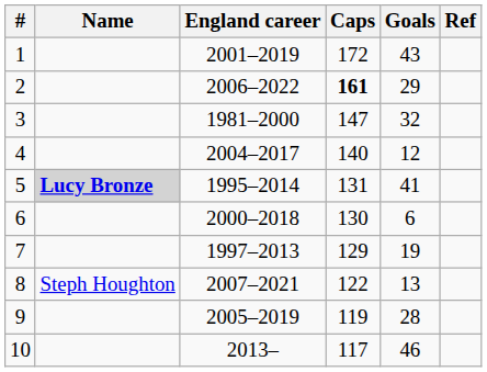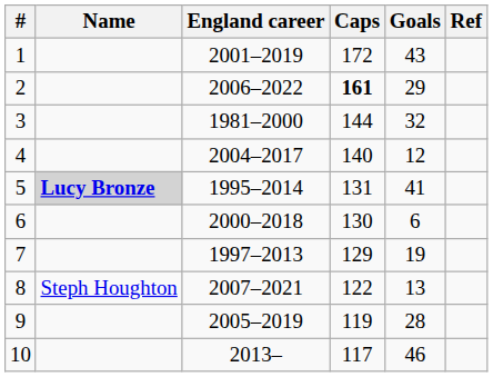 <table class="wikitable sortable" style="text-align:center">
 <tr>
 <th>#</th>
 <th>Name</th>
 <th>England career</th>
 <th>Caps</th>
 <th>Goals</th>
 <th scope=col class=unsortable>Ref</th>
 </tr>
 <tr>
 <td>1</td>
 <td align="left"></td>
 <td>2001–2019</td>
 <td>172</td>
 <td>43</td>
 <td></td>
 </tr>
 <tr>
 <td>2</td>
 <td align="left"></td>
 <td>2006–2022</td>
 <td><strong>161</strong></td>
 <td>29</td>
 <td></td>
 </tr>
 <tr>
 <td>3</td>
 <td align="left"></td>
 <td>1981–2000</td>
-<td>147</td>
+<td>144</td>
 <td>32</td>
 <td></td>
 </tr>
 <tr>
 <td>4</td>
 <td align="left"></td>
 <td>2004–2017</td>
 <td>140</td>
 <td>12</td>
 <td></td>
 </tr>
 <tr>
 <td>5</td>
 <td align="left" style="background: lightgrey;"><strong><a href='#'>Lucy Bronze</a></strong></td>
 <td>1995–2014</td>
 <td>131</td>
 <td>41</td>
 <td></td>
 </tr>
 <tr>
 <td>6</td>
 <td align="left"></td>
 <td>2000–2018</td>
 <td>130</td>
 <td>6</td>
 <td></td>
 </tr>
 <tr>
 <td>7</td>
 <td align="left"></td>
 <td>1997–2013</td>
 <td>129</td>
 <td>19</td>
 <td></td>
 </tr>
 <tr>
 <td>8</td>
 <td align="left"><a href='#'>Steph Houghton</a></td>
 <td>2007–2021</td>
 <td>122</td>
 <td>13</td>
 <td></td>
 </tr>
 <tr>
 <td>9</td>
 <td align="left"></td>
 <td>2005–2019</td>
 <td>119</td>
 <td>28</td>
 <td></td>
 </tr>
 <tr>
 <td>10</td>
 <td align="left"></td>
 <td>2013–</td>
 <td>117</td>
 <td>46</td>
 <td></td>
 </tr>
 </table>
